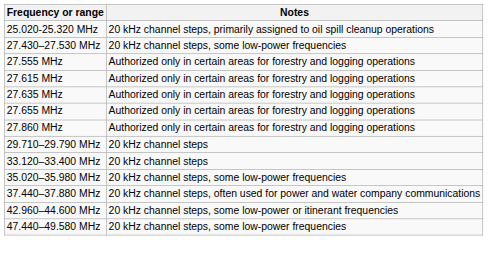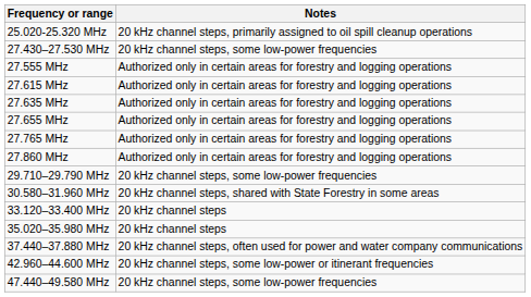 <table class="wikitable sortable">
 <tr>
 <th>Frequency or range</th>
 <th>Notes</th>
 </tr>
 <tr>
 <td>25.020-25.320 MHz</td>
 <td>20 kHz channel steps, primarily assigned to oil spill cleanup operations</td>
 </tr>
 <tr>
 <td>27.430–27.530 MHz</td>
 <td>20 kHz channel steps, some low-power frequencies</td>
 </tr>
 <tr>
 <td>27.555 MHz</td>
 <td>Authorized only in certain areas for forestry and logging operations</td>
 </tr>
 <tr>
 <td>27.615 MHz</td>
 <td>Authorized only in certain areas for forestry and logging operations</td>
 </tr>
 <tr>
 <td>27.635 MHz</td>
 <td>Authorized only in certain areas for forestry and logging operations</td>
 </tr>
 <tr>
 <td>27.655 MHz</td>
 <td>Authorized only in certain areas for forestry and logging operations</td>
 </tr>
 <tr>
+<td>27.765 MHz</td>
+<td>Authorized only in certain areas for forestry and logging operations</td>
+</tr>
+<tr>
 <td>27.860 MHz</td>
 <td>Authorized only in certain areas for forestry and logging operations</td>
 </tr>
 <tr>
 <td>29.710–29.790 MHz</td>
-<td>20 kHz channel steps</td>
+<td>20 kHz channel steps, some low-power frequencies</td>
+</tr>
+<tr>
+<td>30.580–31.960 MHz</td>
+<td>20 kHz channel steps, shared with State Forestry in some areas</td>
 </tr>
 <tr>
 <td>33.120–33.400 MHz</td>
 <td>20 kHz channel steps</td>
 </tr>
 <tr>
 <td>35.020–35.980 MHz</td>
-<td>20 kHz channel steps, some low-power frequencies</td>
+<td>20 kHz channel steps</td>
 </tr>
 <tr>
 <td>37.440–37.880 MHz</td>
 <td>20 kHz channel steps, often used for power and water company communications</td>
 </tr>
 <tr>
 <td>42.960–44.600 MHz</td>
 <td>20 kHz channel steps, some low-power or itinerant frequencies</td>
 </tr>
 <tr>
 <td>47.440–49.580 MHz</td>
 <td>20 kHz channel steps, some low-power frequencies</td>
 </tr>
 </table>
